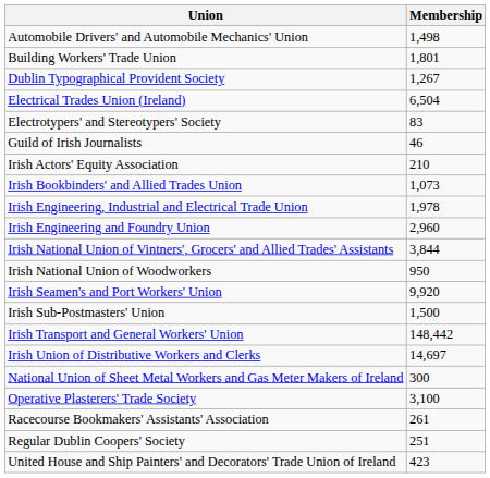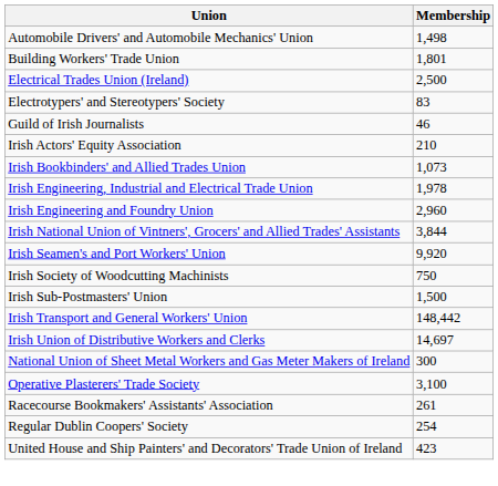 <table class="wikitable sortable">
 <tr>
 <th>Union</th>
 <th>Membership</th>
 </tr>
 <tr>
 <td>Automobile Drivers' and Automobile Mechanics' Union</td>
 <td>1,498</td>
 </tr>
 <tr>
 <td>Building Workers' Trade Union</td>
 <td>1,801</td>
 </tr>
 <tr>
-<td><a href='#'>Dublin Typographical Provident Society</a></td>
-<td>1,267</td>
-</tr>
-<tr>
 <td><a href='#'>Electrical Trades Union (Ireland)</a></td>
-<td>6,504</td>
+<td>2,500</td>
 </tr>
 <tr>
 <td>Electrotypers' and Stereotypers' Society</td>
 <td>83</td>
 </tr>
 <tr>
 <td>Guild of Irish Journalists</td>
 <td>46</td>
 </tr>
 <tr>
 <td>Irish Actors' Equity Association</td>
 <td>210</td>
 </tr>
 <tr>
 <td><a href='#'>Irish Bookbinders' and Allied Trades Union</a></td>
 <td>1,073</td>
 </tr>
 <tr>
 <td><a href='#'>Irish Engineering, Industrial and Electrical Trade Union</a></td>
 <td>1,978</td>
 </tr>
 <tr>
 <td><a href='#'>Irish Engineering and Foundry Union</a></td>
 <td>2,960</td>
 </tr>
 <tr>
 <td><a href='#'>Irish National Union of Vintners', Grocers' and Allied Trades' Assistants</a></td>
 <td>3,844</td>
 </tr>
 <tr>
-<td>Irish National Union of Woodworkers</td>
-<td>950</td>
+<td><a href='#'>Irish Seamen's and Port Workers' Union</a></td>
+<td>9,920</td>
 </tr>
 <tr>
-<td><a href='#'>Irish Seamen's and Port Workers' Union</a></td>
-<td>9,920</td>
+<td>Irish Society of Woodcutting Machinists</td>
+<td>750</td>
 </tr>
 <tr>
 <td>Irish Sub-Postmasters' Union</td>
 <td>1,500</td>
 </tr>
 <tr>
 <td><a href='#'>Irish Transport and General Workers' Union</a></td>
 <td>148,442</td>
 </tr>
 <tr>
 <td><a href='#'>Irish Union of Distributive Workers and Clerks</a></td>
 <td>14,697</td>
 </tr>
 <tr>
 <td><a href='#'>National Union of Sheet Metal Workers and Gas Meter Makers of Ireland</a></td>
 <td>300</td>
 </tr>
 <tr>
 <td><a href='#'>Operative Plasterers' Trade Society</a></td>
 <td>3,100</td>
 </tr>
 <tr>
 <td>Racecourse Bookmakers' Assistants' Association</td>
 <td>261</td>
 </tr>
 <tr>
 <td>Regular Dublin Coopers' Society</td>
-<td>251</td>
+<td>254</td>
 </tr>
 <tr>
 <td>United House and Ship Painters' and Decorators' Trade Union of Ireland</td>
 <td>423</td>
 </tr>
 </table>
